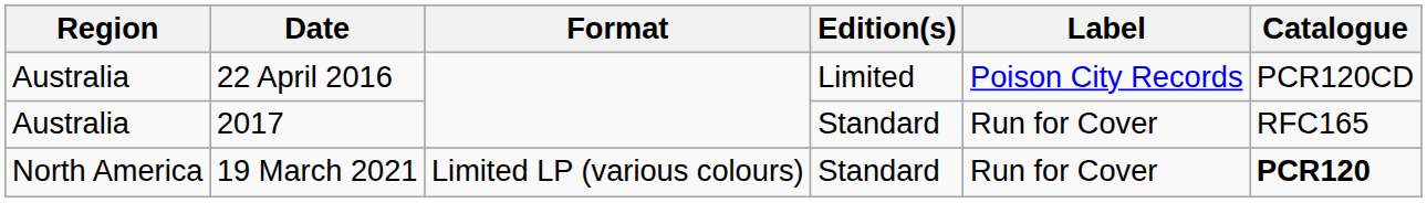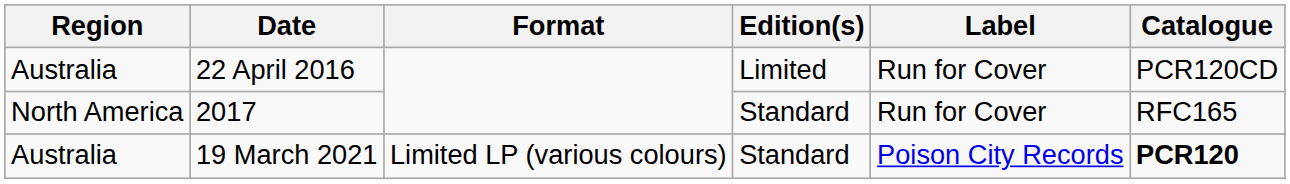 <table class="wikitable plainrowheaders">
 <tr>
 <th scope="col">Region</th>
 <th scope="col">Date</th>
 <th scope="col">Format</th>
 <th scope="col">Edition(s)</th>
 <th scope="col">Label</th>
 <th scope="col">Catalogue</th>
 </tr>
 <tr>
 <td>Australia</td>
 <td>22 April 2016</td>
 <td rowspan="2"></td>
 <td>Limited</td>
-<td><a href='#'>Poison City Records</a></td>
+<td>Run for Cover</td>
 <td>PCR120CD</td>
 </tr>
 <tr>
-<td>Australia</td>
+<td>North America</td>
 <td>2017</td>
 <td>Standard</td>
 <td>Run for Cover</td>
 <td>RFC165</td>
 </tr>
 <tr>
-<td>North America</td>
+<td>Australia</td>
 <td>19 March 2021</td>
 <td>Limited LP (various colours)</td>
 <td>Standard</td>
-<td>Run for Cover</td>
+<td><a href='#'>Poison City Records</a></td>
 <td><strong>PCR120</strong></td>
 </tr>
 </table>
